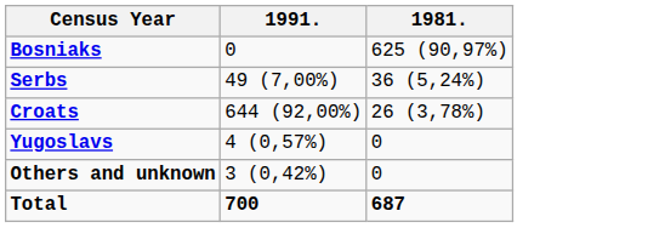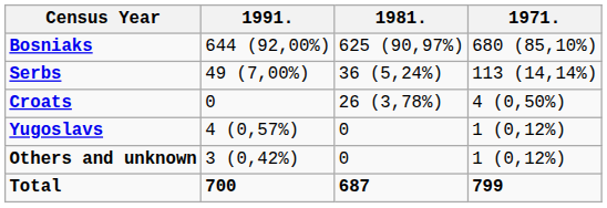 <table class="wikitable" style="font-size:95%;">
 <tr>
 <th>Census Year</th>
 <th>1991.</th>
 <th>1981.</th>
+<th>1971.</th>
 </tr>
 <tr>
 <td><strong><a href='#'>Bosniaks</a></strong></td>
-<td>0</td>
+<td>644 (92,00%)</td>
 <td>625 (90,97%)</td>
+<td>680 (85,10%)</td>
 </tr>
 <tr>
 <td><strong><a href='#'>Serbs</a></strong></td>
 <td>49 (7,00%)</td>
 <td>36 (5,24%)</td>
+<td>113 (14,14%)</td>
 </tr>
 <tr>
 <td><strong><a href='#'>Croats</a></strong></td>
-<td>644 (92,00%)</td>
+<td>0</td>
 <td>26 (3,78%)</td>
+<td>4 (0,50%)</td>
 </tr>
 <tr>
 <td><strong><a href='#'>Yugoslavs</a></strong></td>
 <td>4 (0,57%)</td>
 <td>0</td>
+<td>1 (0,12%)</td>
 </tr>
 <tr>
 <td><strong>Others and  unknown</strong></td>
 <td>3 (0,42%)</td>
 <td>0</td>
+<td>1 (0,12%)</td>
 </tr>
 <tr>
 <td><strong>Total</strong></td>
 <td><strong>700</strong></td>
 <td><strong>687</strong></td>
+<td><strong>799</strong></td>
 </tr>
 </table>
